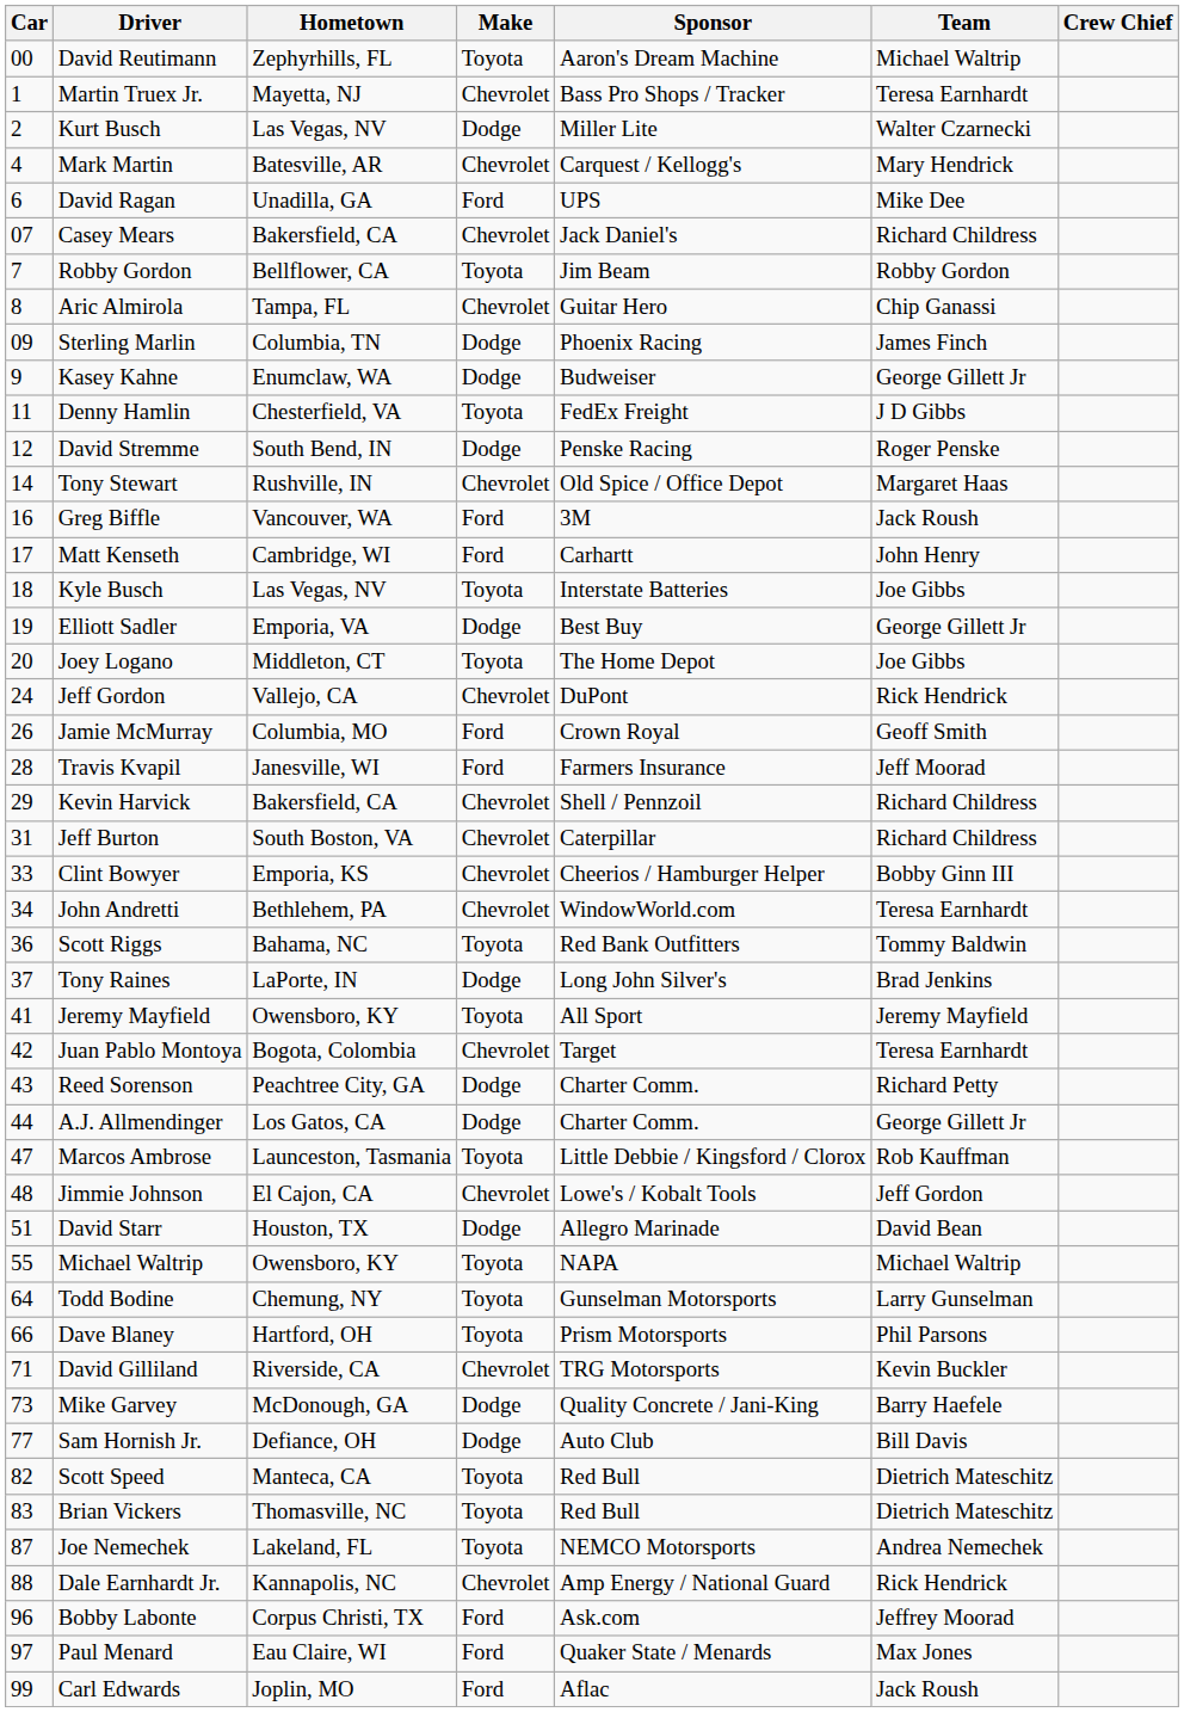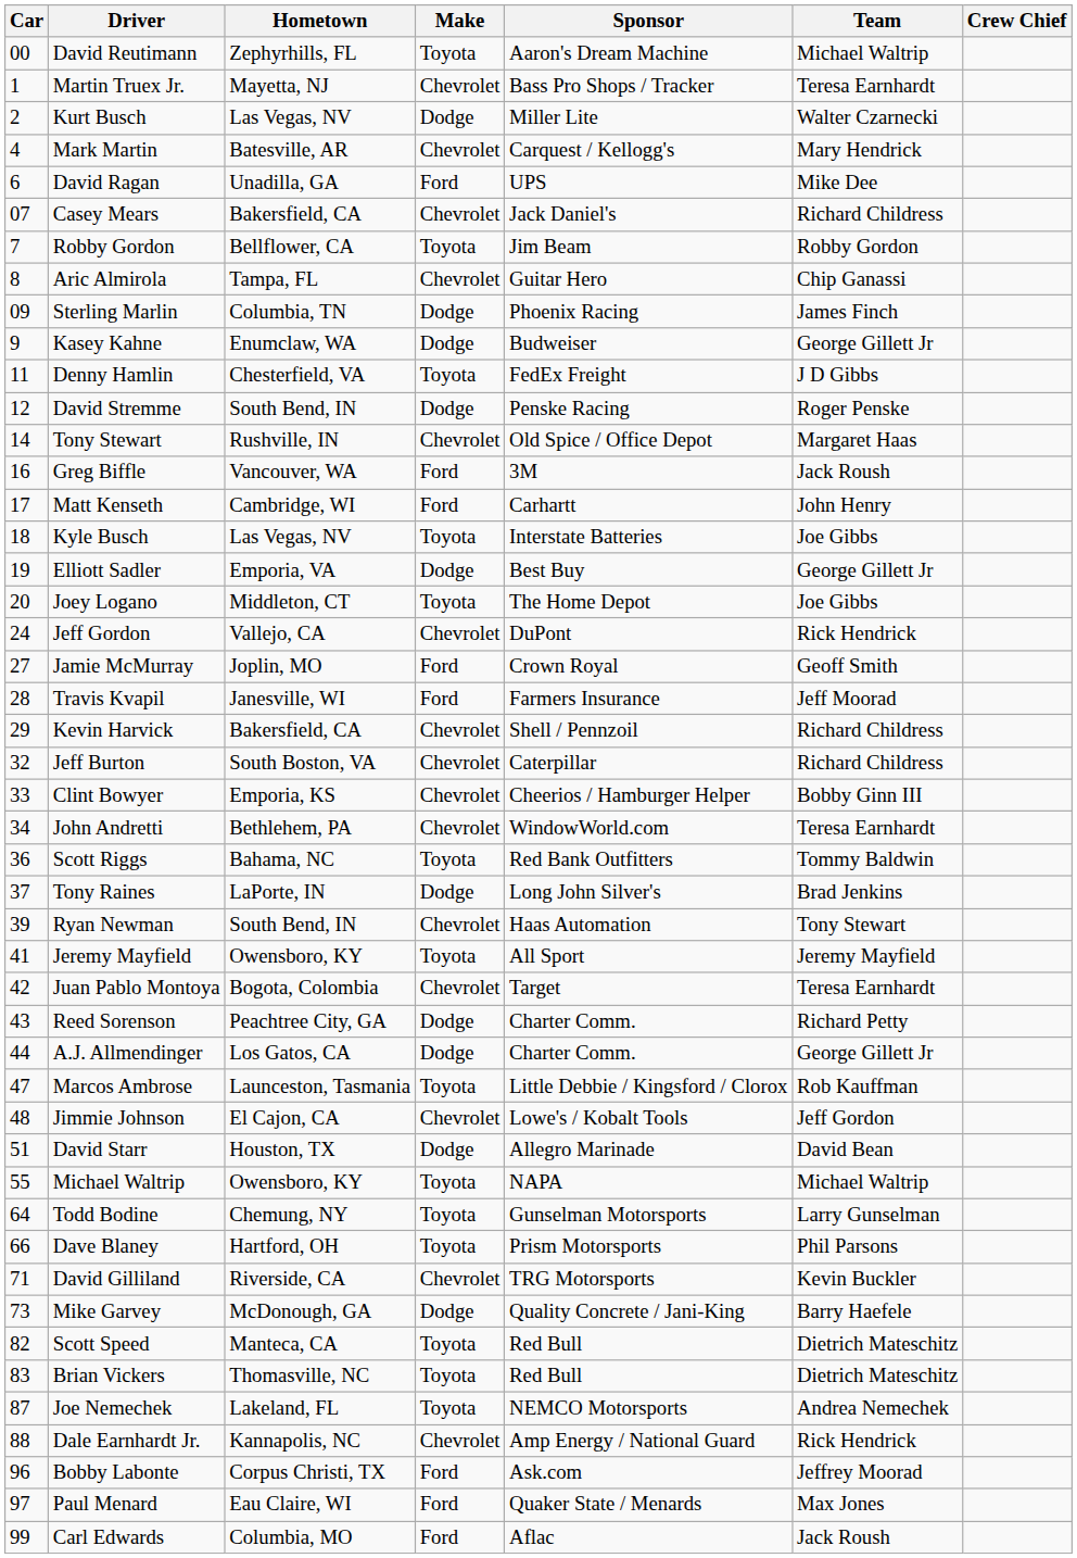 <table class="wikitable">
 <tr>
 <th colspan="1" rowspan="1">Car</th>
 <th colspan="1" rowspan="1"><abbr>Driver</abbr></th>
 <th colspan="1" rowspan="1"><abbr>Hometown</abbr></th>
 <th colspan="1" rowspan="1"><abbr>Make</abbr></th>
 <th colspan="1" rowspan="1"><abbr>Sponsor</abbr></th>
 <th colspan="1" rowspan="1"><abbr>Team</abbr></th>
 <th colspan="1" rowspan="1"><abbr>Crew Chief</abbr></th>
 </tr>
 <tr>
 <td>00</td>
 <td>David Reutimann</td>
 <td>Zephyrhills, FL</td>
 <td>Toyota</td>
 <td>Aaron's Dream Machine</td>
 <td>Michael Waltrip</td>
 <td></td>
 </tr>
 <tr>
 <td>1</td>
 <td>Martin Truex Jr.</td>
 <td>Mayetta, NJ</td>
 <td>Chevrolet</td>
 <td>Bass Pro Shops / Tracker</td>
 <td>Teresa Earnhardt</td>
 <td></td>
 </tr>
 <tr>
 <td>2</td>
 <td>Kurt Busch</td>
 <td>Las Vegas, NV</td>
 <td>Dodge</td>
 <td>Miller Lite</td>
 <td>Walter Czarnecki</td>
 <td></td>
 </tr>
 <tr>
 <td>4</td>
 <td>Mark Martin</td>
 <td>Batesville, AR</td>
 <td>Chevrolet</td>
 <td>Carquest / Kellogg's</td>
 <td>Mary Hendrick</td>
 <td></td>
 </tr>
 <tr>
 <td>6</td>
 <td>David Ragan</td>
 <td>Unadilla, GA</td>
 <td>Ford</td>
 <td>UPS</td>
 <td>Mike Dee</td>
 <td></td>
 </tr>
 <tr>
 <td>07</td>
 <td>Casey Mears</td>
 <td>Bakersfield, CA</td>
 <td>Chevrolet</td>
 <td>Jack Daniel's</td>
 <td>Richard Childress</td>
 <td></td>
 </tr>
 <tr>
 <td>7</td>
 <td>Robby Gordon</td>
 <td>Bellflower, CA</td>
 <td>Toyota</td>
 <td>Jim Beam</td>
 <td>Robby Gordon</td>
 <td></td>
 </tr>
 <tr>
 <td>8</td>
 <td>Aric Almirola</td>
 <td>Tampa, FL</td>
 <td>Chevrolet</td>
 <td>Guitar Hero</td>
 <td>Chip Ganassi</td>
 <td></td>
 </tr>
 <tr>
 <td>09</td>
 <td>Sterling Marlin</td>
 <td>Columbia, TN</td>
 <td>Dodge</td>
 <td>Phoenix Racing</td>
 <td>James Finch</td>
 <td></td>
 </tr>
 <tr>
 <td>9</td>
 <td>Kasey Kahne</td>
 <td>Enumclaw, WA</td>
 <td>Dodge</td>
 <td>Budweiser</td>
 <td>George Gillett Jr</td>
 <td></td>
 </tr>
 <tr>
 <td>11</td>
 <td>Denny Hamlin</td>
 <td>Chesterfield, VA</td>
 <td>Toyota</td>
 <td>FedEx Freight</td>
 <td>J D Gibbs</td>
 <td></td>
 </tr>
 <tr>
 <td>12</td>
 <td>David Stremme</td>
 <td>South Bend, IN</td>
 <td>Dodge</td>
 <td>Penske Racing</td>
 <td>Roger Penske</td>
 <td></td>
 </tr>
 <tr>
 <td>14</td>
 <td>Tony Stewart</td>
 <td>Rushville, IN</td>
 <td>Chevrolet</td>
 <td>Old Spice / Office Depot</td>
 <td>Margaret Haas</td>
 <td></td>
 </tr>
 <tr>
 <td>16</td>
 <td>Greg Biffle</td>
 <td>Vancouver, WA</td>
 <td>Ford</td>
 <td>3M</td>
 <td>Jack Roush</td>
 <td></td>
 </tr>
 <tr>
 <td>17</td>
 <td>Matt Kenseth</td>
 <td>Cambridge, WI</td>
 <td>Ford</td>
 <td>Carhartt</td>
 <td>John Henry</td>
 <td></td>
 </tr>
 <tr>
 <td>18</td>
 <td>Kyle Busch</td>
 <td>Las Vegas, NV</td>
 <td>Toyota</td>
 <td>Interstate Batteries</td>
 <td>Joe Gibbs</td>
 <td></td>
 </tr>
 <tr>
 <td>19</td>
 <td>Elliott Sadler</td>
 <td>Emporia, VA</td>
 <td>Dodge</td>
 <td>Best Buy</td>
 <td>George Gillett Jr</td>
 <td></td>
 </tr>
 <tr>
 <td>20</td>
 <td>Joey Logano</td>
 <td>Middleton, CT</td>
 <td>Toyota</td>
 <td>The Home Depot</td>
 <td>Joe Gibbs</td>
 <td></td>
 </tr>
 <tr>
 <td>24</td>
 <td>Jeff Gordon</td>
 <td>Vallejo, CA</td>
 <td>Chevrolet</td>
 <td>DuPont</td>
 <td>Rick Hendrick</td>
 <td></td>
 </tr>
 <tr>
-<td>26</td>
+<td>27</td>
 <td>Jamie McMurray</td>
-<td>Columbia, MO</td>
+<td>Joplin, MO</td>
 <td>Ford</td>
 <td>Crown Royal</td>
 <td>Geoff Smith</td>
 <td></td>
 </tr>
 <tr>
 <td>28</td>
 <td>Travis Kvapil</td>
 <td>Janesville, WI</td>
 <td>Ford</td>
 <td>Farmers Insurance</td>
 <td>Jeff Moorad</td>
 <td></td>
 </tr>
 <tr>
 <td>29</td>
 <td>Kevin Harvick</td>
 <td>Bakersfield, CA</td>
 <td>Chevrolet</td>
 <td>Shell / Pennzoil</td>
 <td>Richard Childress</td>
 <td></td>
 </tr>
 <tr>
-<td>31</td>
+<td>32</td>
 <td>Jeff Burton</td>
 <td>South Boston, VA</td>
 <td>Chevrolet</td>
 <td>Caterpillar</td>
 <td>Richard Childress</td>
 <td></td>
 </tr>
 <tr>
 <td>33</td>
 <td>Clint Bowyer</td>
 <td>Emporia, KS</td>
 <td>Chevrolet</td>
 <td>Cheerios / Hamburger Helper</td>
 <td>Bobby Ginn III</td>
 <td></td>
 </tr>
 <tr>
 <td>34</td>
 <td>John Andretti</td>
 <td>Bethlehem, PA</td>
 <td>Chevrolet</td>
 <td>WindowWorld.com</td>
 <td>Teresa Earnhardt</td>
 <td></td>
 </tr>
 <tr>
 <td>36</td>
 <td>Scott Riggs</td>
 <td>Bahama, NC</td>
 <td>Toyota</td>
 <td>Red Bank Outfitters</td>
 <td>Tommy Baldwin</td>
 <td></td>
 </tr>
 <tr>
 <td>37</td>
 <td>Tony Raines</td>
 <td>LaPorte, IN</td>
 <td>Dodge</td>
 <td>Long John Silver's</td>
 <td>Brad Jenkins</td>
+<td></td>
+</tr>
+<tr>
+<td>39</td>
+<td>Ryan Newman</td>
+<td>South Bend, IN</td>
+<td>Chevrolet</td>
+<td>Haas Automation</td>
+<td>Tony Stewart</td>
 <td></td>
 </tr>
 <tr>
 <td>41</td>
 <td>Jeremy Mayfield</td>
 <td>Owensboro, KY</td>
 <td>Toyota</td>
 <td>All Sport</td>
 <td>Jeremy Mayfield</td>
 <td></td>
 </tr>
 <tr>
 <td>42</td>
 <td>Juan Pablo Montoya</td>
 <td>Bogota, Colombia</td>
 <td>Chevrolet</td>
 <td>Target</td>
 <td>Teresa Earnhardt</td>
 <td></td>
 </tr>
 <tr>
 <td>43</td>
 <td>Reed Sorenson</td>
 <td>Peachtree City, GA</td>
 <td>Dodge</td>
 <td>Charter Comm.</td>
 <td>Richard Petty</td>
 <td></td>
 </tr>
 <tr>
 <td>44</td>
 <td>A.J. Allmendinger</td>
 <td>Los Gatos, CA</td>
 <td>Dodge</td>
 <td>Charter Comm.</td>
 <td>George Gillett Jr</td>
 <td></td>
 </tr>
 <tr>
 <td>47</td>
 <td>Marcos Ambrose</td>
 <td>Launceston, Tasmania</td>
 <td>Toyota</td>
 <td>Little Debbie / Kingsford / Clorox</td>
 <td>Rob Kauffman</td>
 <td></td>
 </tr>
 <tr>
 <td>48</td>
 <td>Jimmie Johnson</td>
 <td>El Cajon, CA</td>
 <td>Chevrolet</td>
 <td>Lowe's / Kobalt Tools</td>
 <td>Jeff Gordon</td>
 <td></td>
 </tr>
 <tr>
 <td>51</td>
 <td>David Starr</td>
 <td>Houston, TX</td>
 <td>Dodge</td>
 <td>Allegro Marinade</td>
 <td>David Bean</td>
 <td></td>
 </tr>
 <tr>
 <td>55</td>
 <td>Michael Waltrip</td>
 <td>Owensboro, KY</td>
 <td>Toyota</td>
 <td>NAPA</td>
 <td>Michael Waltrip</td>
 <td></td>
 </tr>
 <tr>
 <td>64</td>
 <td>Todd Bodine</td>
 <td>Chemung, NY</td>
 <td>Toyota</td>
 <td>Gunselman Motorsports</td>
 <td>Larry Gunselman</td>
 <td></td>
 </tr>
 <tr>
 <td>66</td>
 <td>Dave Blaney</td>
 <td>Hartford, OH</td>
 <td>Toyota</td>
 <td>Prism Motorsports</td>
 <td>Phil Parsons</td>
 <td></td>
 </tr>
 <tr>
 <td>71</td>
 <td>David Gilliland</td>
 <td>Riverside, CA</td>
 <td>Chevrolet</td>
 <td>TRG Motorsports</td>
 <td>Kevin Buckler</td>
 <td></td>
 </tr>
 <tr>
 <td>73</td>
 <td>Mike Garvey</td>
 <td>McDonough, GA</td>
 <td>Dodge</td>
 <td>Quality Concrete / Jani-King</td>
 <td>Barry Haefele</td>
 <td></td>
 </tr>
 <tr>
-<td>77</td>
-<td>Sam Hornish Jr.</td>
-<td>Defiance, OH</td>
-<td>Dodge</td>
-<td>Auto Club</td>
-<td>Bill Davis</td>
-<td></td>
-</tr>
-<tr>
 <td>82</td>
 <td>Scott Speed</td>
 <td>Manteca, CA</td>
 <td>Toyota</td>
 <td>Red Bull</td>
 <td>Dietrich Mateschitz</td>
 <td></td>
 </tr>
 <tr>
 <td>83</td>
 <td>Brian Vickers</td>
 <td>Thomasville, NC</td>
 <td>Toyota</td>
 <td>Red Bull</td>
 <td>Dietrich Mateschitz</td>
 <td></td>
 </tr>
 <tr>
 <td>87</td>
 <td>Joe Nemechek</td>
 <td>Lakeland, FL</td>
 <td>Toyota</td>
 <td>NEMCO Motorsports</td>
 <td>Andrea Nemechek</td>
 <td></td>
 </tr>
 <tr>
 <td>88</td>
 <td>Dale Earnhardt Jr.</td>
 <td>Kannapolis, NC</td>
 <td>Chevrolet</td>
 <td>Amp Energy / National Guard</td>
 <td>Rick Hendrick</td>
 <td></td>
 </tr>
 <tr>
 <td>96</td>
 <td>Bobby Labonte</td>
 <td>Corpus Christi, TX</td>
 <td>Ford</td>
 <td>Ask.com</td>
 <td>Jeffrey Moorad</td>
 <td></td>
 </tr>
 <tr>
 <td>97</td>
 <td>Paul Menard</td>
 <td>Eau Claire, WI</td>
 <td>Ford</td>
 <td>Quaker State / Menards</td>
 <td>Max Jones</td>
 <td></td>
 </tr>
 <tr>
 <td>99</td>
 <td>Carl Edwards</td>
-<td>Joplin, MO</td>
+<td>Columbia, MO</td>
 <td>Ford</td>
 <td>Aflac</td>
 <td>Jack Roush</td>
 <td></td>
 </tr>
 </table>
